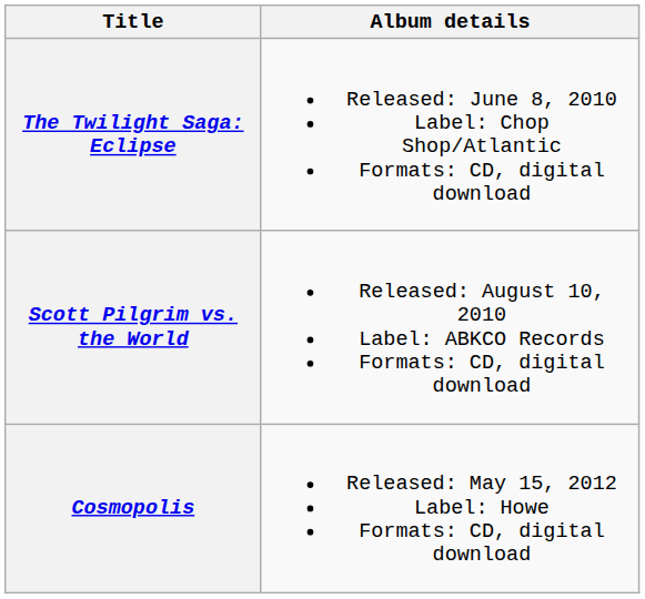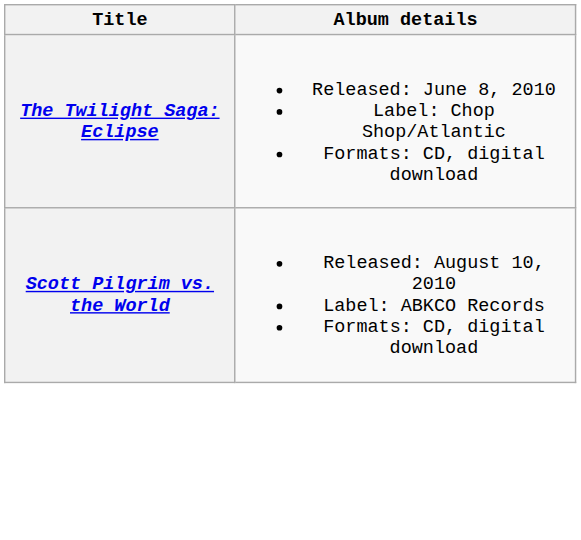 <table class="wikitable plainrowheaders" style="text-align:center;">
 <tr>
 <th scope="col" style="width:12em;">Title</th>
 <th scope="col" style="width:18em;">Album details</th>
 </tr>
 <tr>
 <th scope="row"><em><a href='#'>The Twilight Saga: Eclipse</a></em><br></th>
 <td><br><ul><li>Released: June 8, 2010 </li><li>Label: Chop Shop/Atlantic</li><li>Formats: CD, digital download</li></ul></td>
 </tr>
 <tr>
 <th scope="row"><em><a href='#'>Scott Pilgrim vs. the World</a></em><br></th>
 <td><br><ul><li>Released: August 10, 2010 </li><li>Label: ABKCO Records</li><li>Formats: CD, digital download</li></ul></td>
 </tr>
-<tr>
-<th scope="row"><em><a href='#'>Cosmopolis</a></em><br></th>
-<td><br><ul><li>Released: May 15, 2012 </li><li>Label: Howe</li><li>Formats: CD, digital download</li></ul></td>
-</tr>
 </table>
